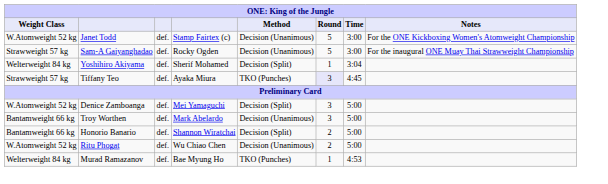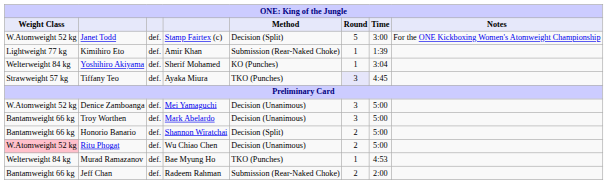 <table class="wikitable" style="font-size: 80%;">
 <tr>
 <th colspan="8" style="background-color: #ccf; color: #000080; text-align: center;"><strong>ONE: King of the Jungle</strong></th>
 </tr>
 <tr>
 <th colspan="1" style="background-color: #E6E8FA; color: #000000; text-align: center;">Weight Class</th>
 <th colspan="1" style="background-color: #E6E8FA; color: #000000; text-align: center;"></th>
 <th colspan="1" style="background-color: #E6E8FA; color: #000000; text-align: center;"></th>
 <th colspan="1" style="background-color: #E6E8FA; color: #000000; text-align: center;"></th>
 <th colspan="1" style="background-color: #E6E8FA; color: #000000; text-align: center;">Method</th>
 <th colspan="1" style="background-color: #E6E8FA; color: #000000; text-align: center;">Round</th>
 <th colspan="1" style="background-color: #E6E8FA; color: #000000; text-align: center;">Time</th>
 <th colspan="1" style="background-color: #E6E8FA; color: #000000; text-align: center;">Notes</th>
 </tr>
 <tr>
 <td>W.Atomweight 52 kg</td>
 <td> <a href='#'>Janet Todd</a></td>
 <td>def.</td>
 <td> <a href='#'>Stamp Fairtex</a> (c)</td>
-<td>Decision (Unanimous)</td>
+<td>Decision (Split)</td>
 <td align=center>5</td>
 <td align=center>3:00</td>
 <td>For the <a href='#'>ONE Kickboxing Women's Atomweight Championship</a></td>
 </tr>
 <tr>
-<td>Strawweight 57 kg</td>
-<td> <a href='#'>Sam-A Gaiyanghadao</a></td>
+<td>Lightweight 77 kg</td>
+<td> Kimihiro Eto</td>
 <td>def.</td>
-<td> Rocky Ogden</td>
-<td>Decision (Unanimous)</td>
-<td align=center>5</td>
-<td align=center>3:00</td>
-<td>For the inaugural <a href='#'>ONE Muay Thai Strawweight Championship</a></td>
+<td> Amir Khan</td>
+<td>Submission (Rear-Naked Choke)</td>
+<td align=center>1</td>
+<td align=center>1:39</td>
+<td></td>
 </tr>
 <tr>
 <td>Welterweight 84 kg</td>
 <td> <a href='#'>Yoshihiro Akiyama</a></td>
 <td>def.</td>
 <td> Sherif Mohamed</td>
-<td>Decision (Split)</td>
+<td>KO (Punches)</td>
 <td align=center>1</td>
 <td align=center>3:04</td>
 <td></td>
 </tr>
 <tr>
 <td>Strawweight 57 kg</td>
 <td> Tiffany Teo</td>
 <td>def.</td>
 <td> Ayaka Miura</td>
 <td>TKO (Punches)</td>
 <td align=center style="background: lavender;">3</td>
 <td align=center>4:45</td>
 <td></td>
 </tr>
 <tr>
 <th colspan="8" style="background-color: #ccf; color: #000080; text-align: center;"><strong>Preliminary Card</strong></th>
 </tr>
 <tr>
 <td>W.Atomweight 52 kg</td>
 <td> Denice Zamboanga</td>
 <td>def.</td>
 <td> <a href='#'>Mei Yamaguchi</a></td>
-<td>Decision (Split)</td>
+<td>Decision (Unanimous)</td>
 <td align=center>3</td>
 <td align=center>5:00</td>
 <td></td>
 </tr>
 <tr>
 <td>Bantamweight 66 kg</td>
 <td> Troy Worthen</td>
 <td>def.</td>
 <td> <a href='#'>Mark Abelardo</a></td>
 <td>Decision (Unanimous)</td>
 <td align=center>3</td>
 <td align=center>5:00</td>
 <td></td>
 </tr>
 <tr>
 <td>Bantamweight 66 kg</td>
 <td> Honorio Banario</td>
 <td>def.</td>
 <td> <a href='#'>Shannon Wiratchai</a></td>
 <td>Decision (Split)</td>
 <td align=center>2</td>
 <td align=center>5:00</td>
 <td></td>
 </tr>
 <tr>
-<td>W.Atomweight 52 kg</td>
+<td style="background: pink;">W.Atomweight 52 kg</td>
 <td> <a href='#'>Ritu Phogat</a></td>
 <td>def.</td>
 <td> Wu Chiao Chen</td>
 <td>Decision (Unanimous)</td>
 <td align=center>2</td>
 <td align=center>5:00</td>
 <td></td>
 </tr>
 <tr>
 <td>Welterweight 84 kg</td>
 <td> Murad Ramazanov</td>
 <td>def.</td>
 <td> Bae Myung Ho</td>
 <td>TKO (Punches)</td>
 <td align=center>1</td>
 <td align=center>4:53</td>
 <td></td>
 </tr>
+<tr>
+<td>Bantamweight 66 kg</td>
+<td> Jeff Chan</td>
+<td>def.</td>
+<td> Radeem Rahman</td>
+<td>Submission (Rear-Naked Choke)</td>
+<td align=center>2</td>
+<td align=center>2:00</td>
+<td></td>
+</tr>
 </table>
